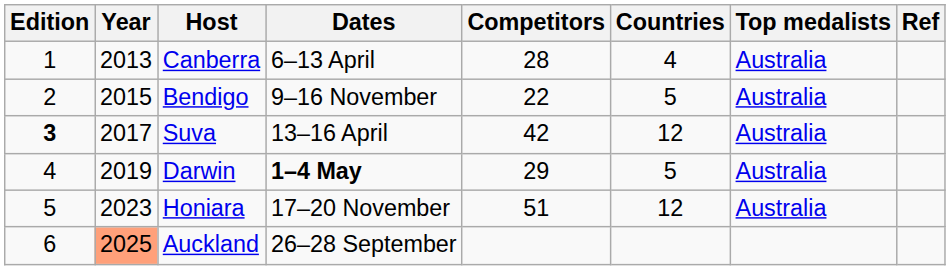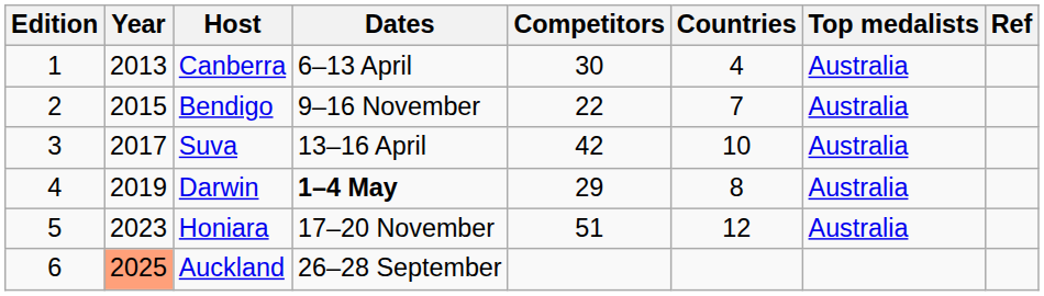 <table class="wikitable">
 <tr>
 <th>Edition</th>
 <th>Year</th>
 <th>Host</th>
 <th>Dates</th>
 <th>Competitors</th>
 <th>Countries</th>
 <th>Top medalists</th>
 <th>Ref</th>
 </tr>
 <tr>
 <td align=center>1</td>
 <td align=center>2013</td>
 <td> <a href='#'>Canberra</a></td>
 <td>6–13 April</td>
-<td align=center>28</td>
+<td align=center>30</td>
 <td align=center>4</td>
 <td> <a href='#'>Australia</a></td>
 <td></td>
 </tr>
 <tr>
 <td align=center>2</td>
 <td align=center>2015</td>
 <td> <a href='#'>Bendigo</a></td>
 <td>9–16 November</td>
 <td align=center>22</td>
-<td align=center>5</td>
+<td align=center>7</td>
 <td> <a href='#'>Australia</a></td>
 <td></td>
 </tr>
 <tr>
-<td align=center><strong>3</strong></td>
+<td align=center>3</td>
 <td align=center>2017</td>
 <td> <a href='#'>Suva</a></td>
 <td>13–16 April</td>
 <td align=center>42</td>
-<td align=center>12</td>
+<td align=center>10</td>
 <td> <a href='#'>Australia</a></td>
 <td></td>
 </tr>
 <tr>
 <td align=center>4</td>
 <td align=center>2019</td>
 <td> <a href='#'>Darwin</a></td>
 <td><strong>1–4 May</strong></td>
 <td align=center>29</td>
-<td align=center>5</td>
+<td align=center>8</td>
 <td> <a href='#'>Australia</a></td>
 <td></td>
 </tr>
 <tr>
 <td align=center>5</td>
 <td align=center>2023</td>
 <td> <a href='#'>Honiara</a></td>
 <td>17–20 November</td>
 <td align=center>51</td>
 <td align=center>12</td>
 <td> <a href='#'>Australia</a></td>
 <td></td>
 </tr>
 <tr>
 <td align=center>6</td>
 <td align=center style="background: lightsalmon;">2025</td>
 <td> <a href='#'>Auckland</a></td>
 <td>26–28 September</td>
 <td></td>
 <td></td>
 <td></td>
 <td></td>
 </tr>
 </table>
